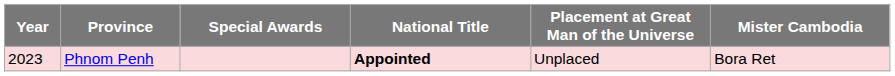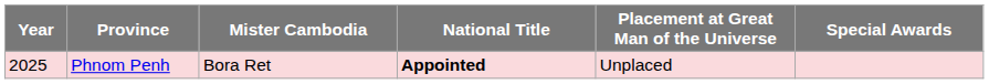 <table class="wikitable " style="font-size: 95%;">
 <tr>
 <th width="60" style="background-color:#787878;color:#FFFFFF;">Year</th>
 <th width="150" style="background-color:#787878;color:#FFFFFF;">Province</th>
-<th width="250" style="background-color:#787878;color:#FFFFFF;">Special Awards</th>
+<th width="250" style="background-color:#787878;color:#FFFFFF;">Mister Cambodia</th>
 <th width="250" style="background-color:#787878;color:#FFFFFF;">National Title</th>
 <th width="250" style="background-color:#787878;color:#FFFFFF;">Placement at Great Man of the Universe</th>
-<th width="250" style="background-color:#787878;color:#FFFFFF;">Mister Cambodia</th>
+<th width="250" style="background-color:#787878;color:#FFFFFF;">Special Awards</th>
 </tr>
 <tr style="background-color:#FADADD; ">
-<td>2023</td>
+<td>2025</td>
 <td><a href='#'>Phnom Penh</a></td>
-<td style="background:;"></td>
+<td>Bora Ret</td>
 <td><strong>Appointed</strong></td>
 <td>Unplaced</td>
-<td>Bora Ret</td>
+<td style="background:;"></td>
 </tr>
 </table>
